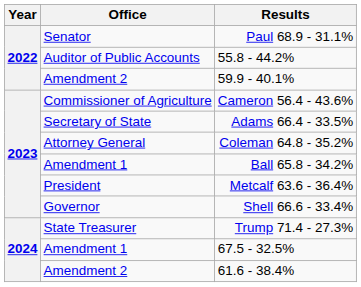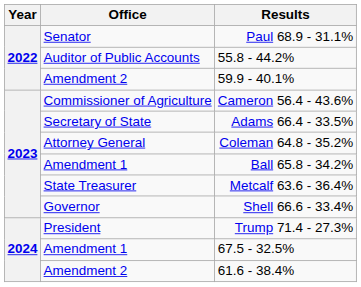 <table class=wikitable>
 <tr>
 <th>Year</th>
 <th>Office</th>
 <th>Results</th>
 </tr>
 <tr>
 <th rowspan=3><a href='#'>2022</a></th>
 <td><a href='#'>Senator</a></td>
 <td align="right" ><a href='#'>Paul</a> 68.9 - 31.1%</td>
 </tr>
 <tr>
 <td><a href='#'>Auditor of Public Accounts</a></td>
 <td> 55.8 - 44.2%</td>
 </tr>
 <tr>
 <td><a href='#'>Amendment 2</a></td>
 <td> 59.9 - 40.1%</td>
 </tr>
 <tr>
 <th rowspan=6><a href='#'>2023</a></th>
 <td><a href='#'>Commissioner of Agriculture</a></td>
 <td align="right" ><a href='#'>Cameron</a> 56.4 - 43.6%</td>
 </tr>
 <tr>
 <td><a href='#'>Secretary of State</a></td>
 <td align="right" ><a href='#'>Adams</a> 66.4 - 33.5%</td>
 </tr>
 <tr>
 <td><a href='#'>Attorney General</a></td>
 <td align="right" ><a href='#'>Coleman</a> 64.8 - 35.2%</td>
 </tr>
 <tr>
 <td><a href='#'>Amendment 1</a></td>
 <td align="right" ><a href='#'>Ball</a> 65.8 - 34.2%</td>
 </tr>
 <tr>
-<td><a href='#'>President</a></td>
+<td><a href='#'>State Treasurer</a></td>
 <td align="right" ><a href='#'>Metcalf</a> 63.6 - 36.4%</td>
 </tr>
 <tr>
 <td><a href='#'>Governor</a></td>
 <td align="right" ><a href='#'>Shell</a> 66.6 - 33.4%</td>
 </tr>
 <tr>
 <th rowspan=3><a href='#'>2024</a></th>
-<td><a href='#'>State Treasurer</a></td>
+<td><a href='#'>President</a></td>
 <td align="right" ><a href='#'>Trump</a> 71.4 - 27.3%</td>
 </tr>
 <tr>
 <td><a href='#'>Amendment 1</a></td>
 <td> 67.5 - 32.5%</td>
 </tr>
 <tr>
 <td><a href='#'>Amendment 2</a></td>
 <td> 61.6 - 38.4%</td>
 </tr>
 </table>
